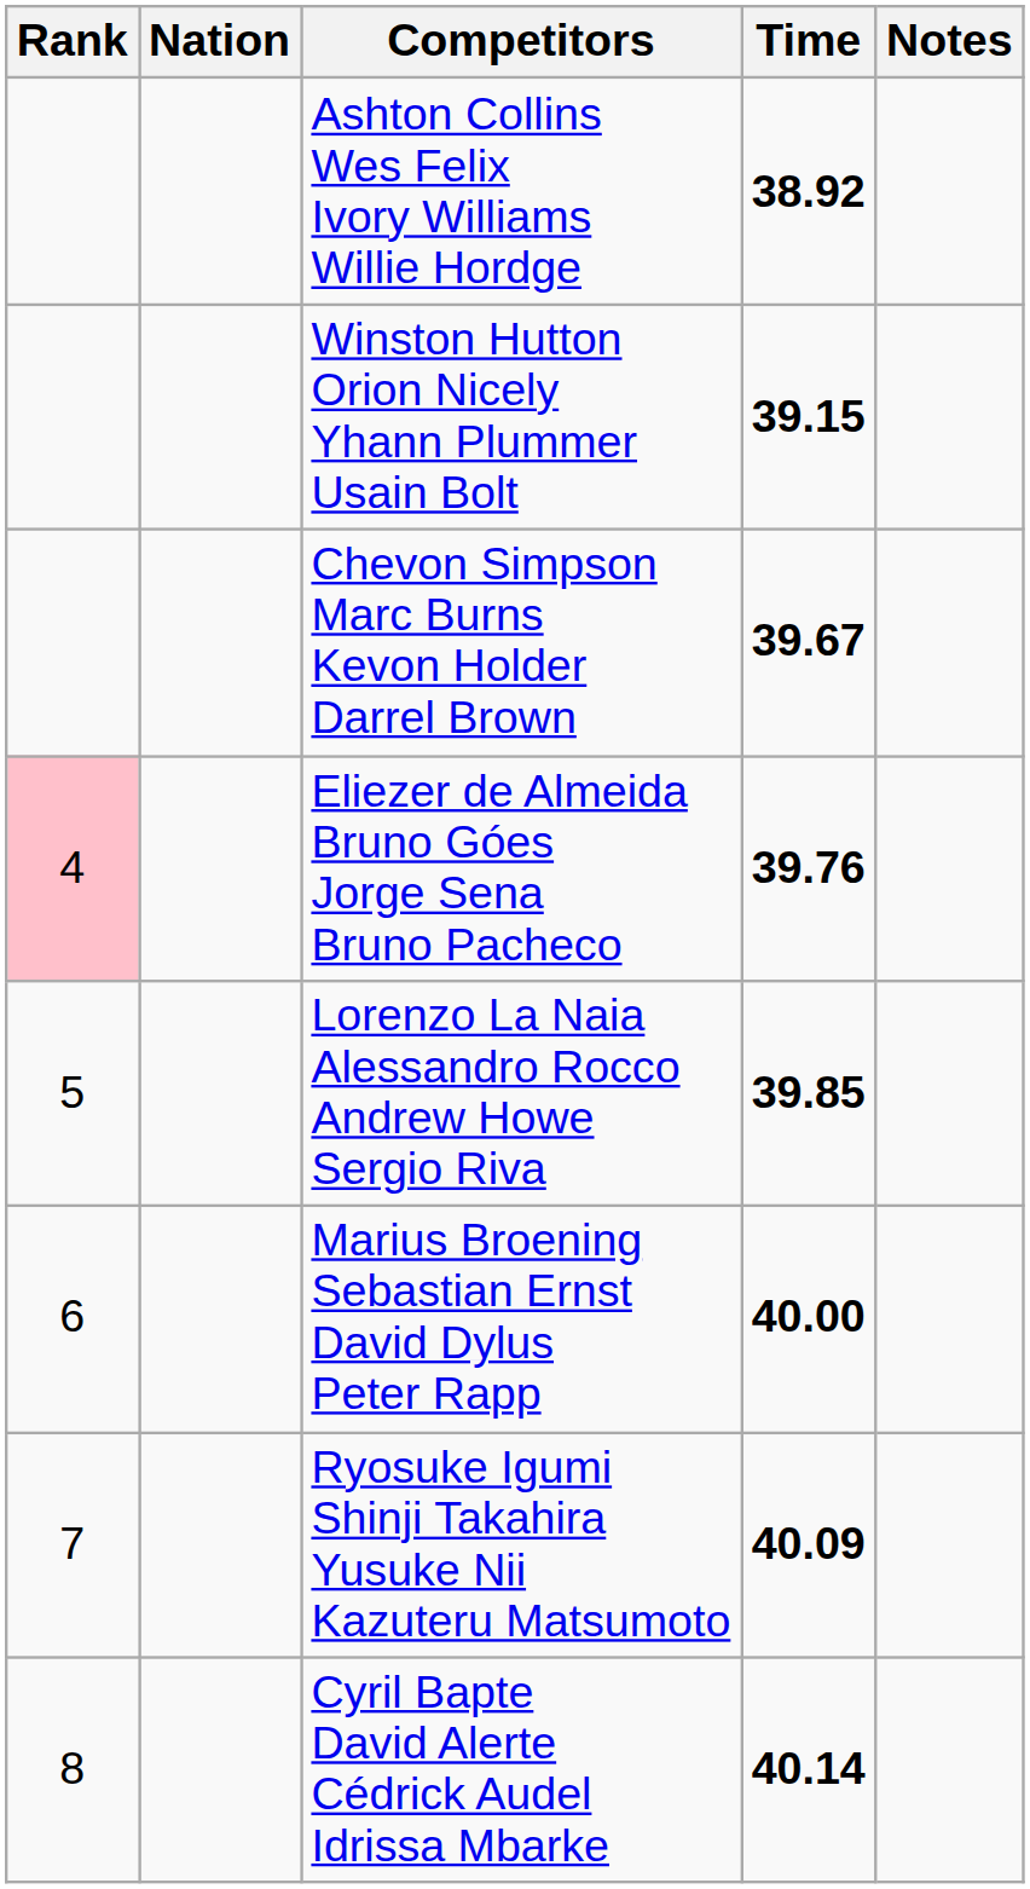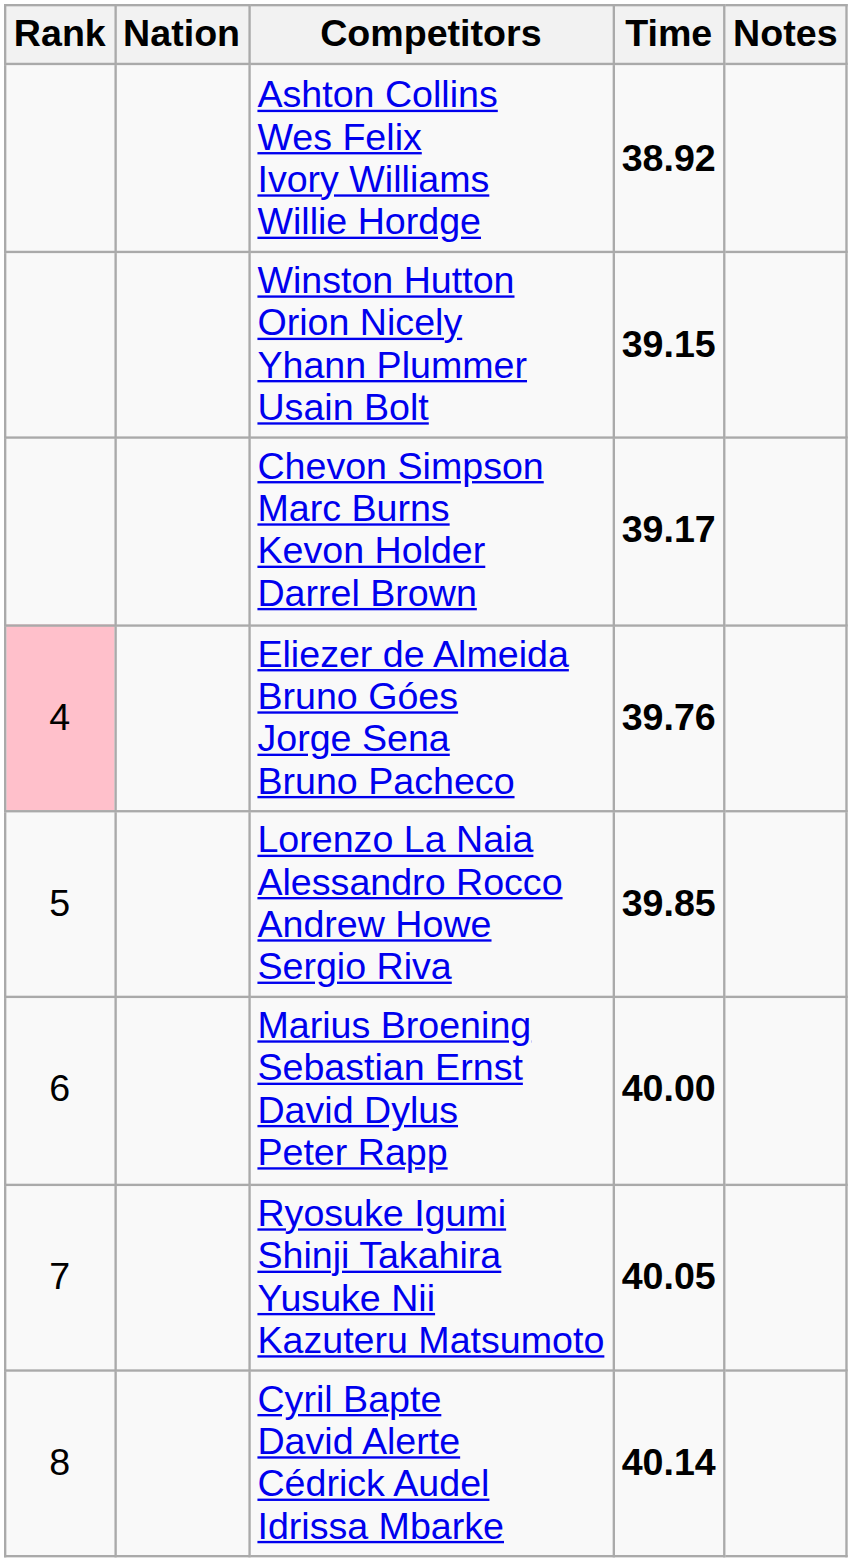 <table class="wikitable sortable" style="text-align:center">
 <tr>
 <th>Rank</th>
 <th>Nation</th>
 <th>Competitors</th>
 <th>Time</th>
 <th>Notes</th>
 </tr>
 <tr>
 <td></td>
 <td align=left></td>
 <td align=left><a href='#'>Ashton Collins</a><br><a href='#'>Wes Felix</a><br><a href='#'>Ivory Williams</a><br><a href='#'>Willie Hordge</a></td>
 <td><strong>38.92</strong></td>
 <td></td>
 </tr>
 <tr>
 <td></td>
 <td align=left></td>
 <td align=left><a href='#'>Winston Hutton</a><br><a href='#'>Orion Nicely</a><br><a href='#'>Yhann Plummer</a><br><a href='#'>Usain Bolt</a></td>
 <td><strong>39.15</strong></td>
 <td></td>
 </tr>
 <tr>
 <td></td>
 <td align=left></td>
 <td align=left><a href='#'>Chevon Simpson</a><br><a href='#'>Marc Burns</a><br><a href='#'>Kevon Holder</a><br><a href='#'>Darrel Brown</a></td>
-<td><strong>39.67</strong></td>
+<td><strong>39.17</strong></td>
 <td></td>
 </tr>
 <tr>
 <td style="background: pink;">4</td>
 <td align=left></td>
 <td align=left><a href='#'>Eliezer de Almeida</a><br><a href='#'>Bruno Góes</a><br><a href='#'>Jorge Sena</a><br><a href='#'>Bruno Pacheco</a></td>
 <td><strong>39.76</strong></td>
 <td></td>
 </tr>
 <tr>
 <td>5</td>
 <td align=left></td>
 <td align=left><a href='#'>Lorenzo La Naia</a><br><a href='#'>Alessandro Rocco</a><br><a href='#'>Andrew Howe</a><br><a href='#'>Sergio Riva</a></td>
 <td><strong>39.85</strong></td>
 <td></td>
 </tr>
 <tr>
 <td>6</td>
 <td align=left></td>
 <td align=left><a href='#'>Marius Broening</a><br><a href='#'>Sebastian Ernst</a><br><a href='#'>David Dylus</a><br><a href='#'>Peter Rapp</a></td>
 <td><strong>40.00</strong></td>
 <td></td>
 </tr>
 <tr>
 <td>7</td>
 <td align=left></td>
 <td align=left><a href='#'>Ryosuke Igumi</a><br><a href='#'>Shinji Takahira</a><br><a href='#'>Yusuke Nii</a><br><a href='#'>Kazuteru Matsumoto</a></td>
-<td><strong>40.09</strong></td>
+<td><strong>40.05</strong></td>
 <td></td>
 </tr>
 <tr>
 <td>8</td>
 <td align=left></td>
 <td align=left><a href='#'>Cyril Bapte</a><br><a href='#'>David Alerte</a><br><a href='#'>Cédrick Audel</a><br><a href='#'>Idrissa Mbarke</a></td>
 <td><strong>40.14</strong></td>
 <td></td>
 </tr>
 </table>
